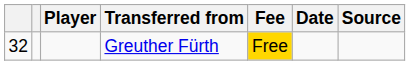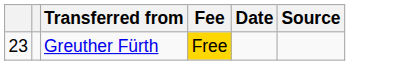 <table class="wikitable plainrowheaders sortable">
 <tr>
 <th></th>
 <th></th>
-<th scope=col>Player</th>
 <th !scope=col>Transferred from</th>
 <th scope=col>Fee</th>
 <th scope=col>Date</th>
 <th scope=col>Source</th>
 </tr>
 <tr>
-<td align=center>32</td>
+<td align=center>23</td>
 <td align=center></td>
-<td> </td>
 <td> <a href='#'>Greuther Fürth</a></td>
 <td style="background: gold;">Free</td>
 <td></td>
 <td></td>
 </tr>
 </table>
